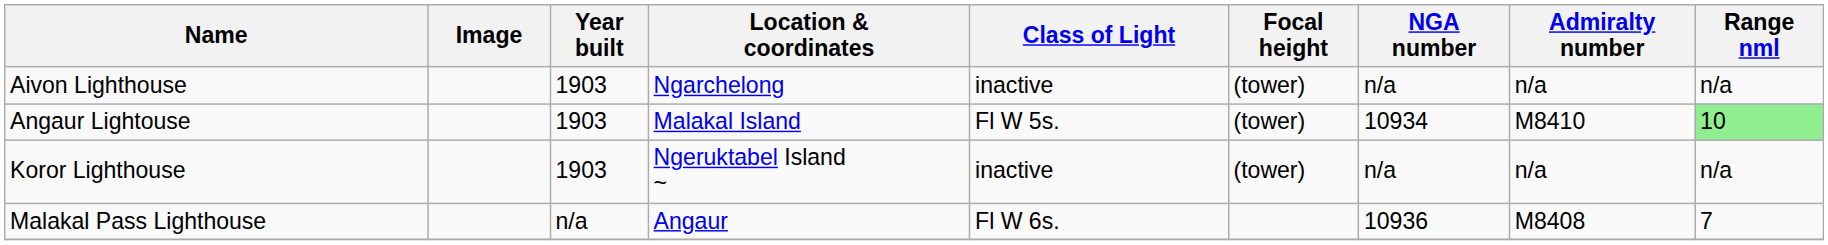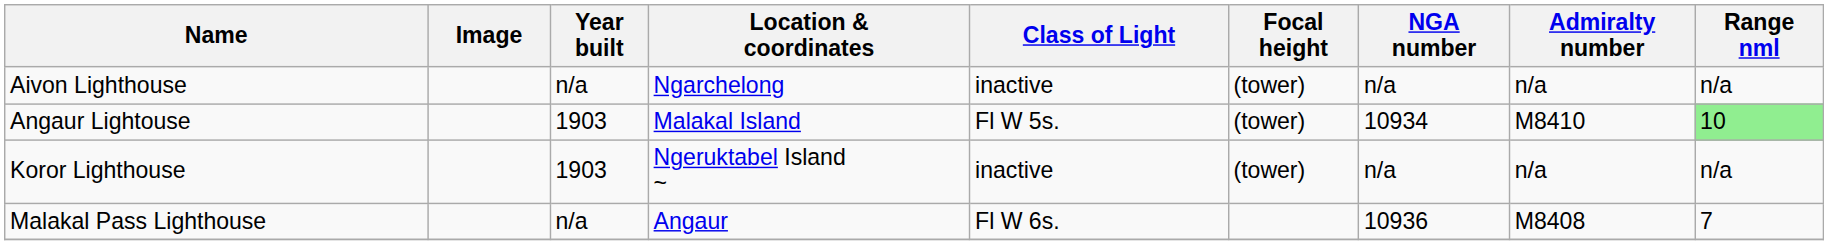 <table class="wikitable sortable" style="width:100%">
 <tr>
 <th>Name</th>
 <th>Image</th>
 <th>Year<br>built</th>
 <th>Location &<br> coordinates</th>
 <th><a href='#'>Class of Light</a></th>
 <th>Focal<br>height</th>
 <th><a href='#'>NGA</a><br>number</th>
 <th><a href='#'>Admiralty</a><br>number</th>
 <th>Range<br><a href='#'>nml</a></th>
 </tr>
 <tr>
 <td>Aivon Lighthouse</td>
 <td></td>
-<td>1903</td>
+<td>n/a</td>
 <td><a href='#'>Ngarchelong </a><br> </td>
 <td>inactive</td>
 <td> (tower)</td>
 <td>n/a</td>
 <td>n/a</td>
 <td>n/a</td>
 </tr>
 <tr>
 <td>Angaur Lightouse</td>
 <td></td>
 <td>1903</td>
 <td><a href='#'>Malakal Island</a><br> </td>
 <td>Fl W 5s.</td>
 <td> (tower)</td>
 <td>10934</td>
 <td>M8410</td>
 <td style="background: lightgreen;">10</td>
 </tr>
 <tr>
 <td>Koror Lighthouse</td>
 <td></td>
 <td>1903</td>
 <td><a href='#'>Ngeruktabel</a> Island<br> ~</td>
 <td>inactive</td>
 <td> (tower)</td>
 <td>n/a</td>
 <td>n/a</td>
 <td>n/a</td>
 </tr>
 <tr>
 <td>Malakal Pass Lighthouse</td>
 <td></td>
 <td>n/a</td>
 <td><a href='#'>Angaur</a><br> </td>
 <td>Fl W 6s.</td>
 <td></td>
 <td>10936</td>
 <td>M8408</td>
 <td>7</td>
 </tr>
 <tr>
 </tr>
 </table>
